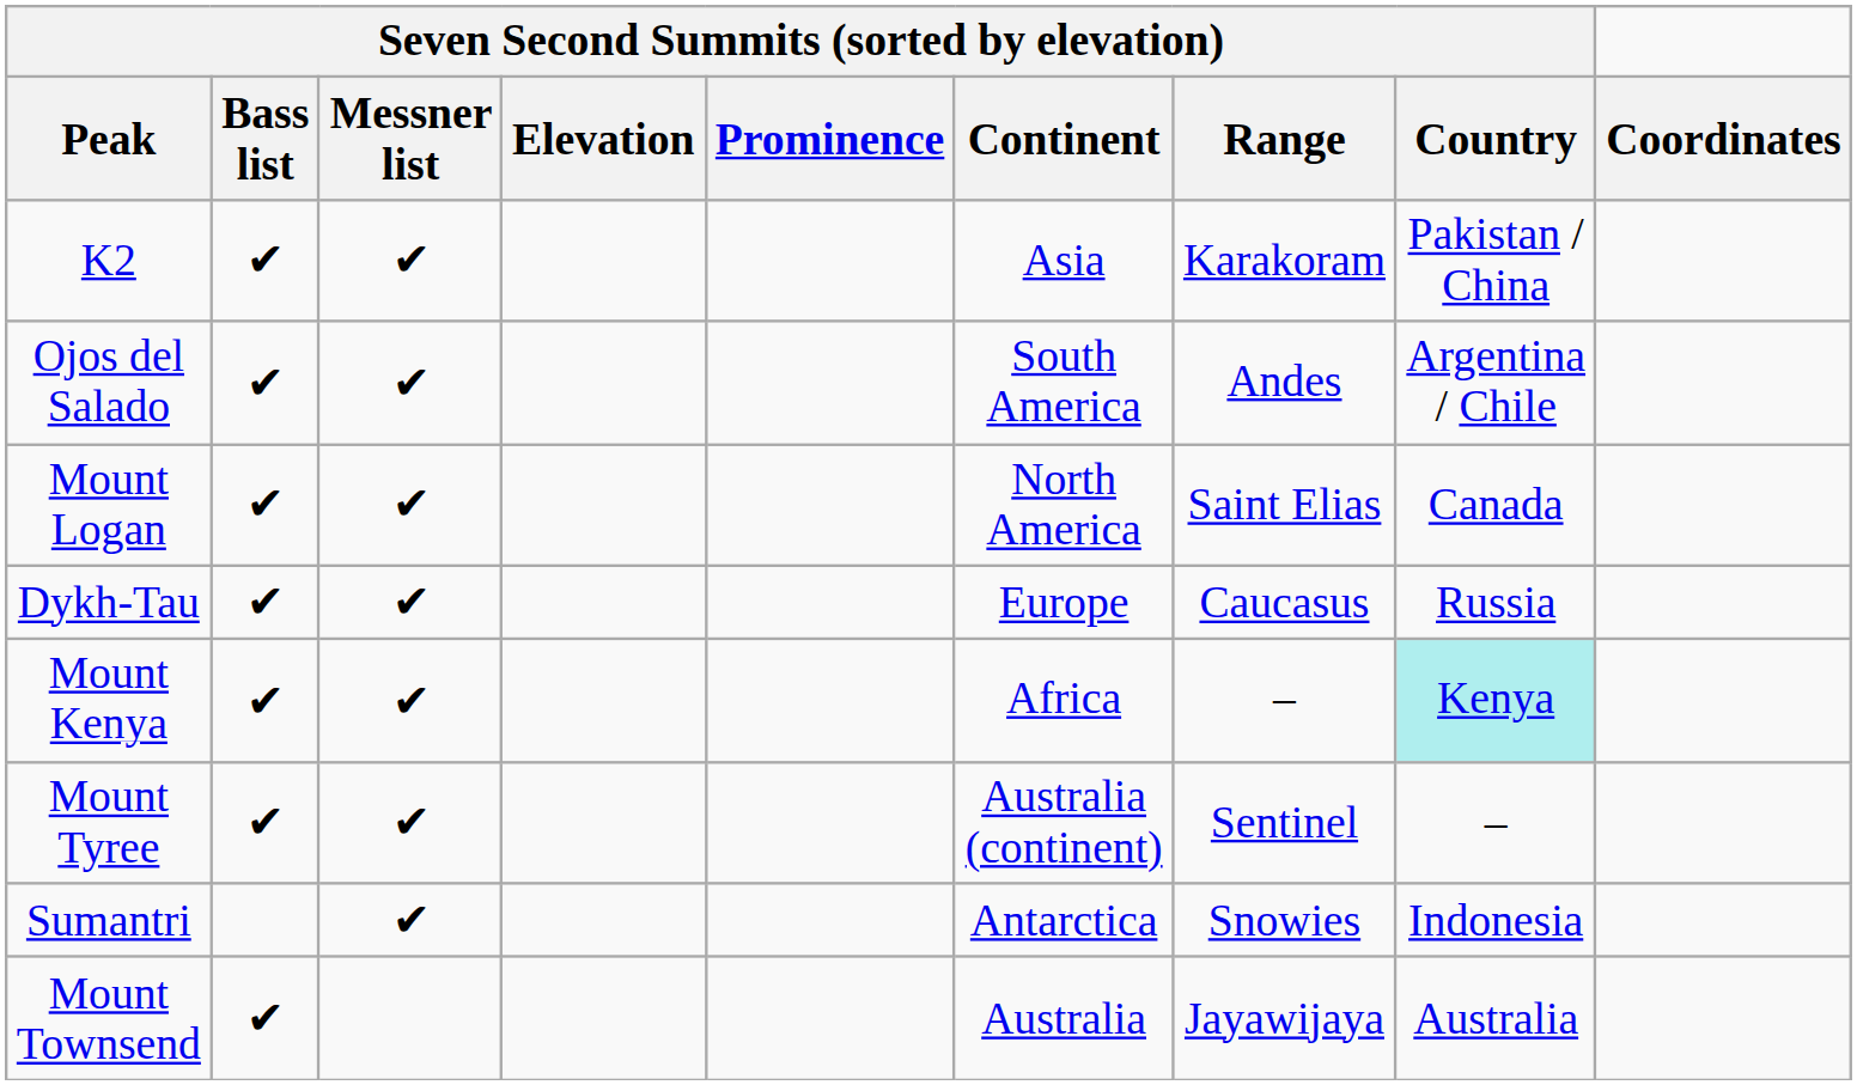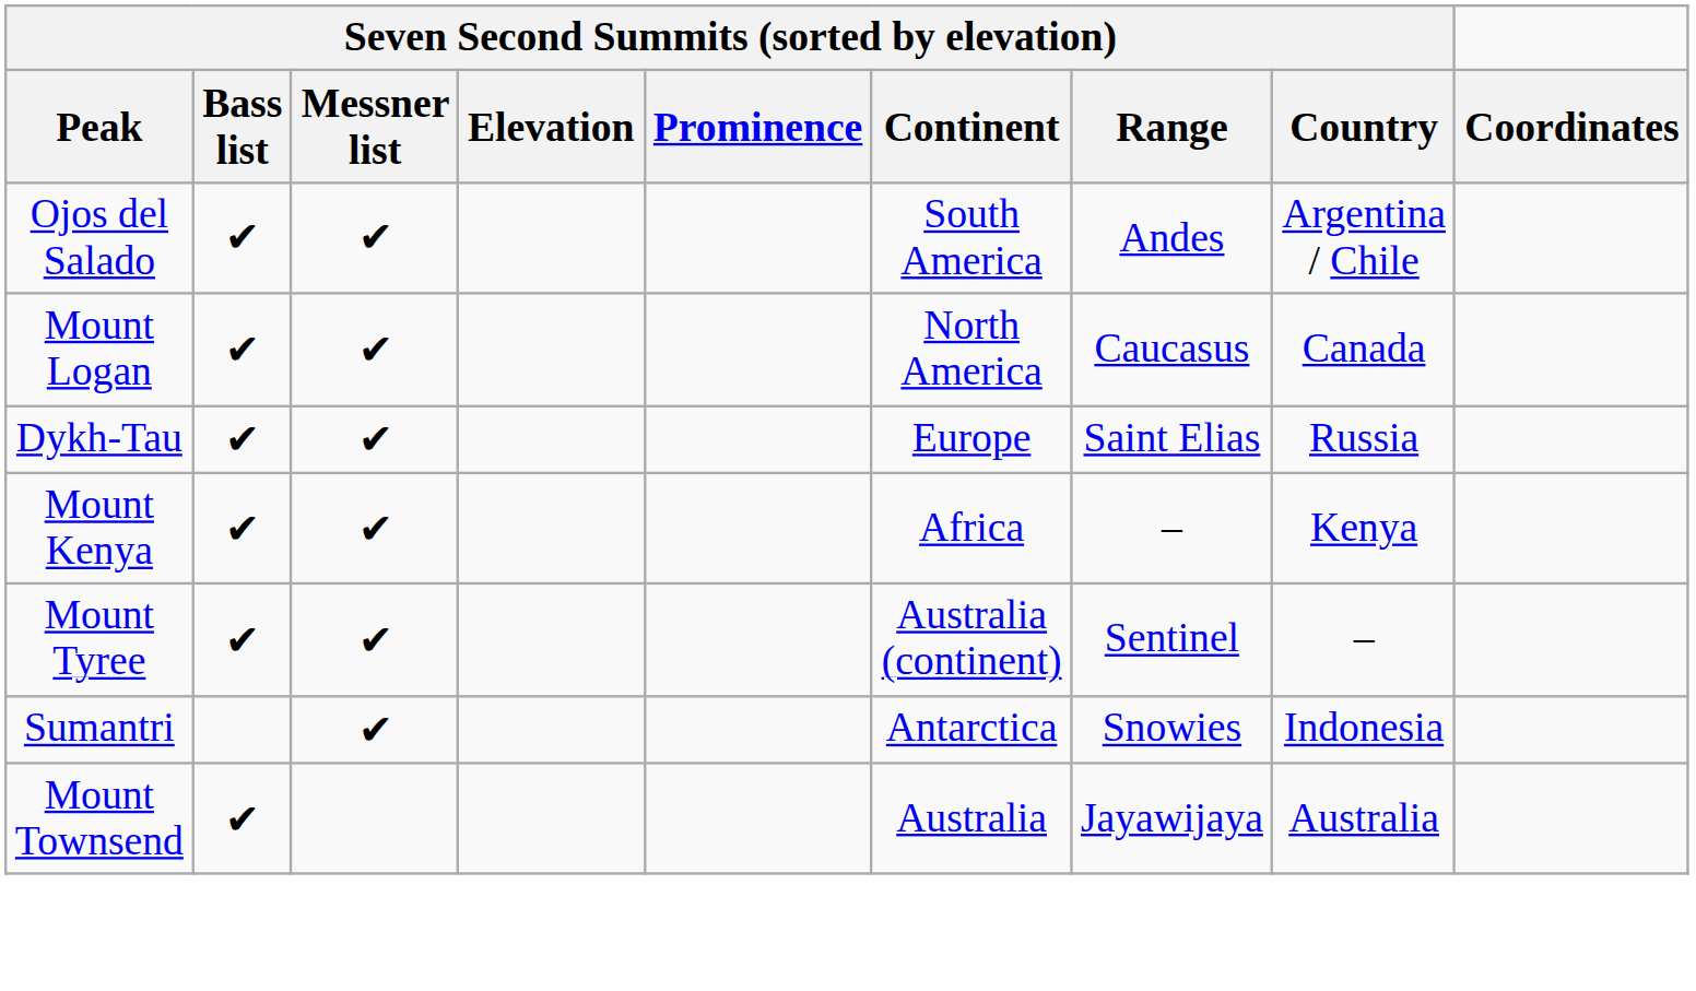 <table class="wikitable sortable">
 <tr>
 <th colspan="8">Seven Second Summits (sorted by elevation)</th>
 </tr>
 <tr>
 <th width= 100>Peak</th>
 <th width= 50>Bass list</th>
 <th width= 50>Messner list</th>
 <th width= 100>Elevation</th>
 <th width= 100><a href='#'>Prominence</a></th>
 <th width= 100>Continent</th>
 <th width= 100>Range</th>
 <th width= 100>Country</th>
 <th width= 100>Coordinates</th>
-</tr>
-<tr align=center>
-<td><a href='#'>K2</a></td>
-<td align=center>✔</td>
-<td align=center>✔</td>
-<td align=center></td>
-<td align=center></td>
-<td><a href='#'>Asia</a></td>
-<td><a href='#'>Karakoram</a></td>
-<td><a href='#'>Pakistan</a> / <a href='#'>China</a></td>
-<td></td>
 </tr>
 <tr align=center>
 <td><a href='#'>Ojos del Salado</a></td>
 <td align=center>✔</td>
 <td align=center>✔</td>
 <td align=center></td>
 <td align=center></td>
 <td><a href='#'>South America</a></td>
 <td><a href='#'>Andes</a></td>
 <td><a href='#'>Argentina</a> / <a href='#'>Chile</a></td>
 <td></td>
 </tr>
 <tr align=center>
 <td><a href='#'>Mount Logan</a></td>
 <td align=center>✔</td>
 <td align=center>✔</td>
 <td align=center></td>
 <td align=center></td>
 <td><a href='#'>North America</a></td>
-<td><a href='#'>Saint Elias</a></td>
+<td><a href='#'>Caucasus</a></td>
 <td><a href='#'>Canada</a></td>
 <td></td>
 </tr>
 <tr align=center>
 <td><a href='#'>Dykh-Tau</a></td>
 <td align=center>✔</td>
 <td align=center>✔</td>
 <td align=center></td>
 <td align=center></td>
 <td><a href='#'>Europe</a></td>
-<td><a href='#'>Caucasus</a></td>
+<td><a href='#'>Saint Elias</a></td>
 <td><a href='#'>Russia</a></td>
 <td></td>
 </tr>
 <tr align=center>
 <td><a href='#'>Mount Kenya</a></td>
 <td align=center>✔</td>
 <td align=center>✔</td>
 <td align=center></td>
 <td align=center></td>
 <td><a href='#'>Africa</a></td>
 <td>–</td>
-<td style="background: paleturquoise;"><a href='#'>Kenya</a></td>
+<td><a href='#'>Kenya</a></td>
 <td></td>
 </tr>
 <tr align=center>
 <td><a href='#'>Mount Tyree</a></td>
 <td align=center>✔</td>
 <td align=center>✔</td>
 <td align=center></td>
 <td align=center></td>
 <td><a href='#'>Australia (continent)</a></td>
 <td><a href='#'>Sentinel</a></td>
 <td>–</td>
 <td></td>
 </tr>
 <tr align=center>
 <td><a href='#'>Sumantri</a></td>
 <td align=center></td>
 <td align=center>✔</td>
 <td align=center></td>
 <td align=center></td>
 <td><a href='#'>Antarctica</a></td>
 <td><a href='#'>Snowies</a></td>
 <td><a href='#'>Indonesia</a></td>
 <td></td>
 </tr>
 <tr align=center>
 <td><a href='#'>Mount Townsend</a></td>
 <td align=center>✔</td>
 <td align=center></td>
 <td align=center></td>
 <td align=center></td>
 <td><a href='#'>Australia</a></td>
 <td><a href='#'>Jayawijaya</a></td>
 <td><a href='#'>Australia</a></td>
 <td></td>
 </tr>
 </table>
